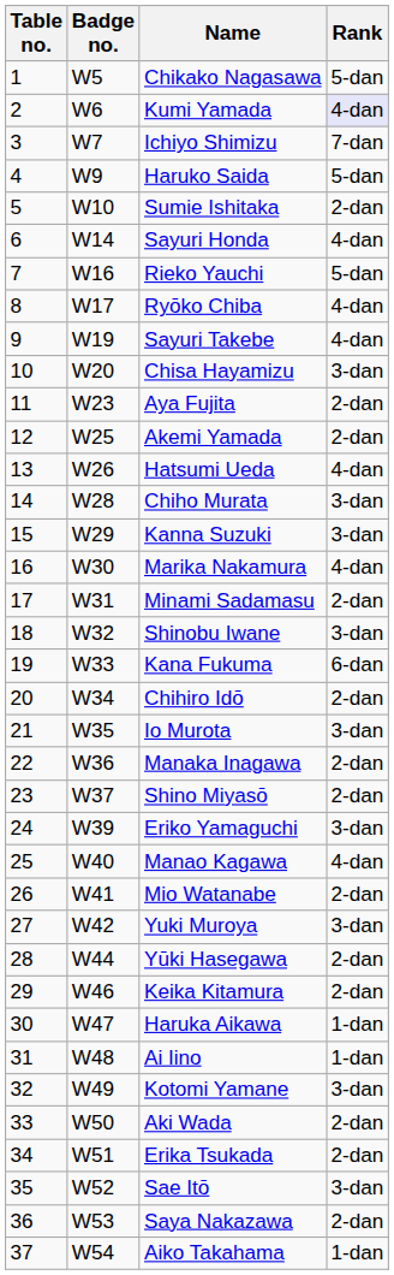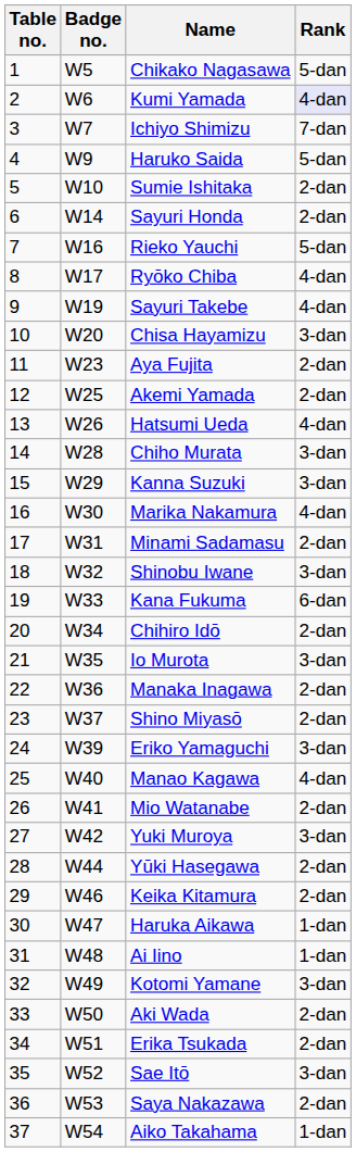 <table class="wikitable" style="margin-right: 1.1em">
 <tr>
 <th>Table<br>no.</th>
 <th>Badge<br>no.</th>
 <th>Name</th>
 <th>Rank</th>
 </tr>
 <tr>
 <td>1</td>
 <td>W5</td>
 <td><a href='#'>Chikako Nagasawa</a></td>
 <td>5-dan</td>
 </tr>
 <tr>
 <td>2</td>
 <td>W6</td>
 <td><a href='#'>Kumi Yamada</a></td>
 <td style="background: lavender;">4-dan</td>
 </tr>
 <tr>
 <td>3</td>
 <td>W7</td>
 <td><a href='#'>Ichiyo Shimizu</a></td>
 <td>7-dan</td>
 </tr>
 <tr>
 <td>4</td>
 <td>W9</td>
 <td><a href='#'>Haruko Saida</a></td>
 <td>5-dan</td>
 </tr>
 <tr>
 <td>5</td>
 <td>W10</td>
 <td><a href='#'>Sumie Ishitaka</a></td>
 <td>2-dan</td>
 </tr>
 <tr>
 <td>6</td>
 <td>W14</td>
 <td><a href='#'>Sayuri Honda</a></td>
-<td>4-dan</td>
+<td>2-dan</td>
 </tr>
 <tr>
 <td>7</td>
 <td>W16</td>
 <td><a href='#'>Rieko Yauchi</a></td>
 <td>5-dan</td>
 </tr>
 <tr>
 <td>8</td>
 <td>W17</td>
 <td><a href='#'>Ryōko Chiba</a></td>
 <td>4-dan</td>
 </tr>
 <tr>
 <td>9</td>
 <td>W19</td>
 <td><a href='#'>Sayuri Takebe</a></td>
 <td>4-dan</td>
 </tr>
 <tr>
 <td>10</td>
 <td>W20</td>
 <td><a href='#'>Chisa Hayamizu</a></td>
 <td>3-dan</td>
 </tr>
 <tr>
 <td>11</td>
 <td>W23</td>
 <td><a href='#'>Aya Fujita</a></td>
 <td>2-dan</td>
 </tr>
 <tr>
 <td>12</td>
 <td>W25</td>
 <td><a href='#'>Akemi Yamada</a></td>
 <td>2-dan</td>
 </tr>
 <tr>
 <td>13</td>
 <td>W26</td>
 <td><a href='#'>Hatsumi Ueda</a></td>
 <td>4-dan</td>
 </tr>
 <tr>
 <td>14</td>
 <td>W28</td>
 <td><a href='#'>Chiho Murata</a></td>
 <td>3-dan</td>
 </tr>
 <tr>
 <td>15</td>
 <td>W29</td>
 <td><a href='#'>Kanna Suzuki</a></td>
 <td>3-dan</td>
 </tr>
 <tr>
 <td>16</td>
 <td>W30</td>
 <td><a href='#'>Marika Nakamura</a></td>
 <td>4-dan</td>
 </tr>
 <tr>
 <td>17</td>
 <td>W31</td>
 <td><a href='#'>Minami Sadamasu</a></td>
 <td>2-dan</td>
 </tr>
 <tr>
 <td>18</td>
 <td>W32</td>
 <td><a href='#'>Shinobu Iwane</a></td>
 <td>3-dan</td>
 </tr>
 <tr>
 <td>19</td>
 <td>W33</td>
 <td><a href='#'>Kana Fukuma</a></td>
 <td>6-dan</td>
 </tr>
 <tr>
 <td>20</td>
 <td>W34</td>
 <td><a href='#'>Chihiro Idō</a></td>
 <td>2-dan</td>
 </tr>
 <tr>
 <td>21</td>
 <td>W35</td>
 <td><a href='#'>Io Murota</a></td>
 <td>3-dan</td>
 </tr>
 <tr>
 <td>22</td>
 <td>W36</td>
 <td><a href='#'>Manaka Inagawa</a></td>
 <td>2-dan</td>
 </tr>
 <tr>
 <td>23</td>
 <td>W37</td>
 <td><a href='#'>Shino Miyasō</a></td>
 <td>2-dan</td>
 </tr>
 <tr>
 <td>24</td>
 <td>W39</td>
 <td><a href='#'>Eriko Yamaguchi</a></td>
 <td>3-dan</td>
 </tr>
 <tr>
 <td>25</td>
 <td>W40</td>
 <td><a href='#'>Manao Kagawa</a></td>
 <td>4-dan</td>
 </tr>
 <tr>
 <td>26</td>
 <td>W41</td>
 <td><a href='#'>Mio Watanabe</a></td>
 <td>2-dan</td>
 </tr>
 <tr>
 <td>27</td>
 <td>W42</td>
 <td><a href='#'>Yuki Muroya</a></td>
 <td>3-dan</td>
 </tr>
 <tr>
 <td>28</td>
 <td>W44</td>
 <td><a href='#'>Yūki Hasegawa</a></td>
 <td>2-dan</td>
 </tr>
 <tr>
 <td>29</td>
 <td>W46</td>
 <td><a href='#'>Keika Kitamura</a></td>
 <td>2-dan</td>
 </tr>
 <tr>
 <td>30</td>
 <td>W47</td>
 <td><a href='#'>Haruka Aikawa</a></td>
 <td>1-dan</td>
 </tr>
 <tr>
 <td>31</td>
 <td>W48</td>
 <td><a href='#'>Ai Iino</a></td>
 <td>1-dan</td>
 </tr>
 <tr>
 <td>32</td>
 <td>W49</td>
 <td><a href='#'>Kotomi Yamane</a></td>
 <td>3-dan</td>
 </tr>
 <tr>
 <td>33</td>
 <td>W50</td>
 <td><a href='#'>Aki Wada</a></td>
 <td>2-dan</td>
 </tr>
 <tr>
 <td>34</td>
 <td>W51</td>
 <td><a href='#'>Erika Tsukada</a></td>
 <td>2-dan</td>
 </tr>
 <tr>
 <td>35</td>
 <td>W52</td>
 <td><a href='#'>Sae Itō</a></td>
 <td>3-dan</td>
 </tr>
 <tr>
 <td>36</td>
 <td>W53</td>
 <td><a href='#'>Saya Nakazawa</a></td>
 <td>2-dan</td>
 </tr>
 <tr>
 <td>37</td>
 <td>W54</td>
 <td><a href='#'>Aiko Takahama</a></td>
 <td>1-dan</td>
 </tr>
 </table>
